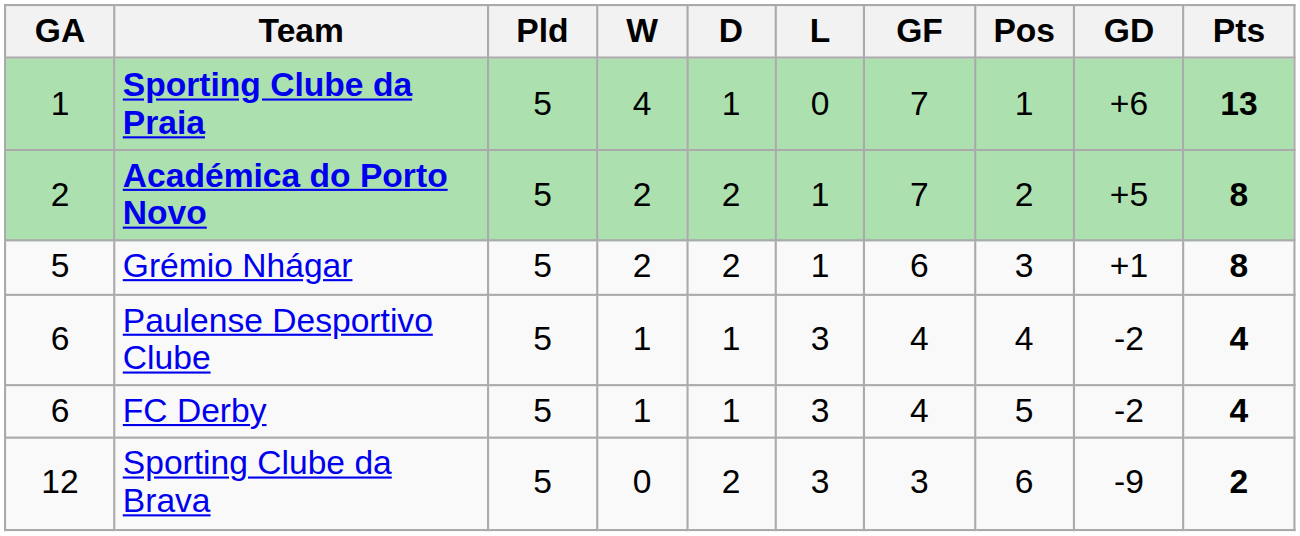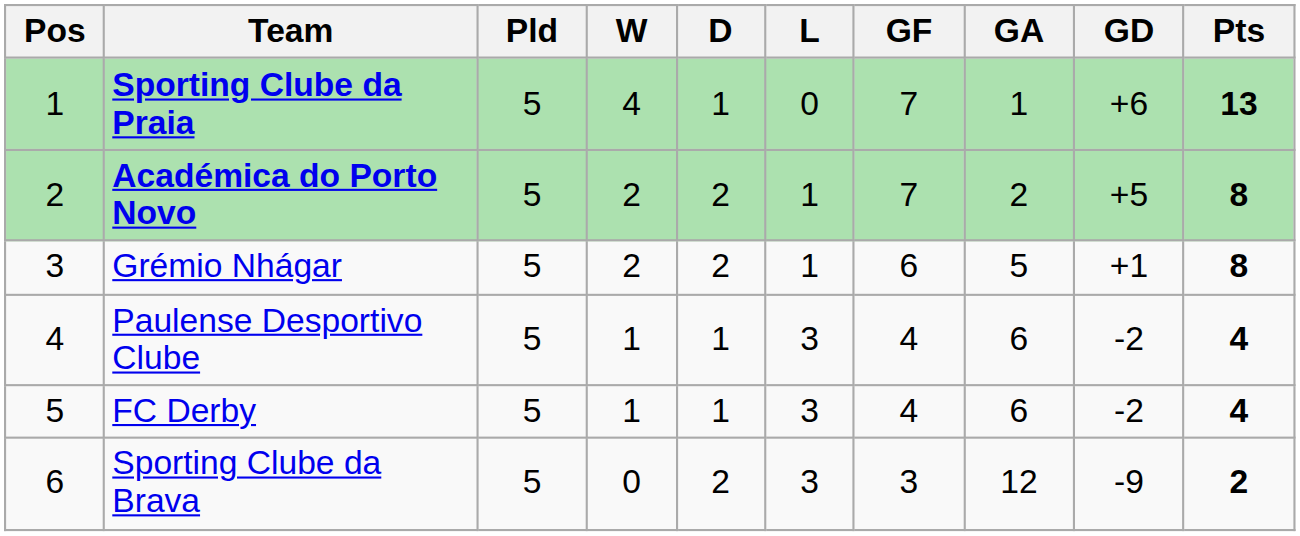 <table class="wikitable" style="text-align: center;">
 <tr>
-<th style="width: 45px;">GA</th>
+<th style="width: 40px;">Pos</th>
 <th style="width: 170px;">Team</th>
 <th style="width: 45px;">Pld</th>
 <th style="width: 35px;">W</th>
 <th style="width: 35px;">D</th>
 <th style="width: 35px;">L</th>
 <th style="width: 45px;">GF</th>
-<th style="width: 40px;">Pos</th>
+<th style="width: 45px;">GA</th>
 <th style="width: 45px;">GD</th>
 <th style="width: 45px;">Pts</th>
 </tr>
 <tr style="background:#ACE1AF;">
 <td>1</td>
 <td style="text-align: left;"><strong><a href='#'>Sporting Clube da Praia</a></strong></td>
 <td>5</td>
 <td>4</td>
 <td>1</td>
 <td>0</td>
 <td>7</td>
 <td>1</td>
 <td>+6</td>
 <td><strong>13</strong></td>
 </tr>
 <tr style="background:#ACE1AF;">
 <td>2</td>
 <td style="text-align: left;"><strong><a href='#'>Académica do Porto Novo</a></strong></td>
 <td>5</td>
 <td>2</td>
 <td>2</td>
 <td>1</td>
 <td>7</td>
 <td>2</td>
 <td>+5</td>
 <td><strong>8</strong></td>
 </tr>
 <tr>
-<td>5</td>
+<td>3</td>
 <td style="text-align: left;"><a href='#'>Grémio Nhágar</a></td>
 <td>5</td>
 <td>2</td>
 <td>2</td>
 <td>1</td>
 <td>6</td>
-<td>3</td>
+<td>5</td>
 <td>+1</td>
 <td><strong>8</strong></td>
 </tr>
 <tr>
-<td>6</td>
+<td>4</td>
 <td style="text-align: left;"><a href='#'>Paulense Desportivo Clube</a></td>
 <td>5</td>
 <td>1</td>
 <td>1</td>
 <td>3</td>
 <td>4</td>
-<td>4</td>
+<td>6</td>
 <td>-2</td>
 <td><strong>4</strong></td>
 </tr>
 <tr>
-<td>6</td>
+<td>5</td>
 <td style="text-align: left;"><a href='#'>FC Derby</a></td>
 <td>5</td>
 <td>1</td>
 <td>1</td>
 <td>3</td>
 <td>4</td>
-<td>5</td>
+<td>6</td>
 <td>-2</td>
 <td><strong>4</strong></td>
 </tr>
 <tr>
-<td>12</td>
+<td>6</td>
 <td style="text-align: left;"><a href='#'>Sporting Clube da Brava</a></td>
 <td>5</td>
 <td>0</td>
 <td>2</td>
 <td>3</td>
 <td>3</td>
-<td>6</td>
+<td>12</td>
 <td>-9</td>
 <td><strong>2</strong></td>
 </tr>
 </table>
